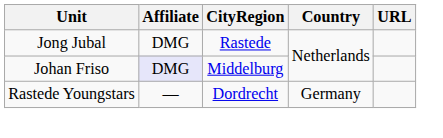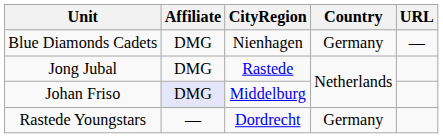 <table class="wikitable" style="text-align: center;">
 <tr>
 <th>Unit</th>
 <th>Affiliate</th>
 <th>CityRegion</th>
 <th>Country</th>
 <th>URL</th>
+</tr>
+<tr>
+<td>Blue Diamonds Cadets</td>
+<td>DMG</td>
+<td>Nienhagen</td>
+<td>Germany</td>
+<td>—</td>
 </tr>
 <tr>
 <td>Jong Jubal</td>
 <td>DMG</td>
 <td><a href='#'>Rastede</a></td>
 <td rowspan="2">Netherlands</td>
 <td></td>
 </tr>
 <tr>
 <td>Johan Friso</td>
 <td style="background: lavender;">DMG</td>
 <td><a href='#'>Middelburg</a></td>
 <td></td>
 </tr>
 <tr>
 <td>Rastede Youngstars</td>
 <td>—</td>
 <td><a href='#'>Dordrecht</a></td>
 <td>Germany</td>
 <td></td>
 </tr>
 </table>
